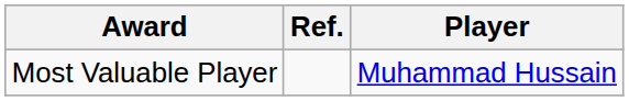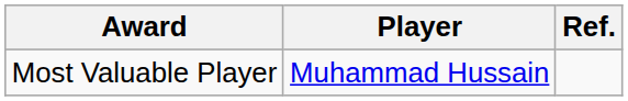 <table class="wikitable">
 <tr>
 <th>Award</th>
+<th>Player</th>
 <th>Ref.</th>
-<th>Player</th>
 </tr>
 <tr>
 <td scope="row">Most Valuable Player</td>
+<td> <a href='#'>Muhammad Hussain</a></td>
 <td align=center></td>
-<td> <a href='#'>Muhammad Hussain</a></td>
 </tr>
 </table>
